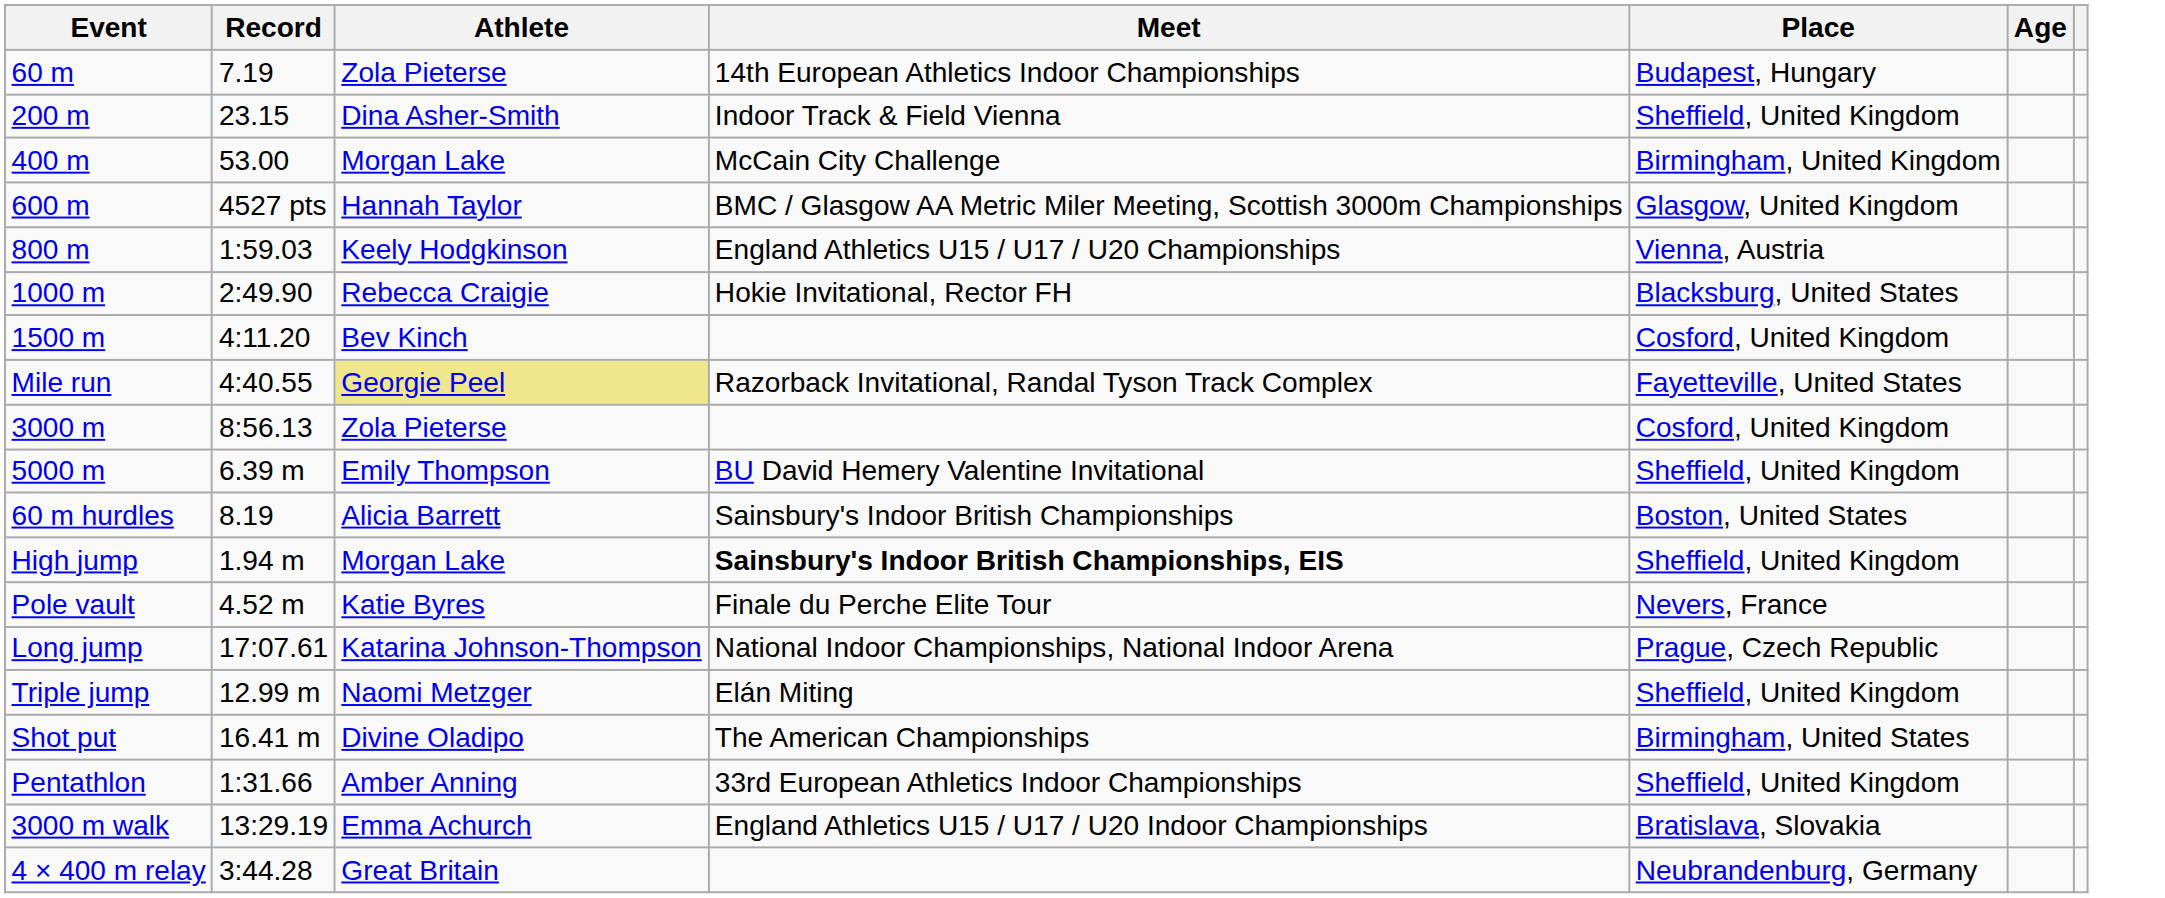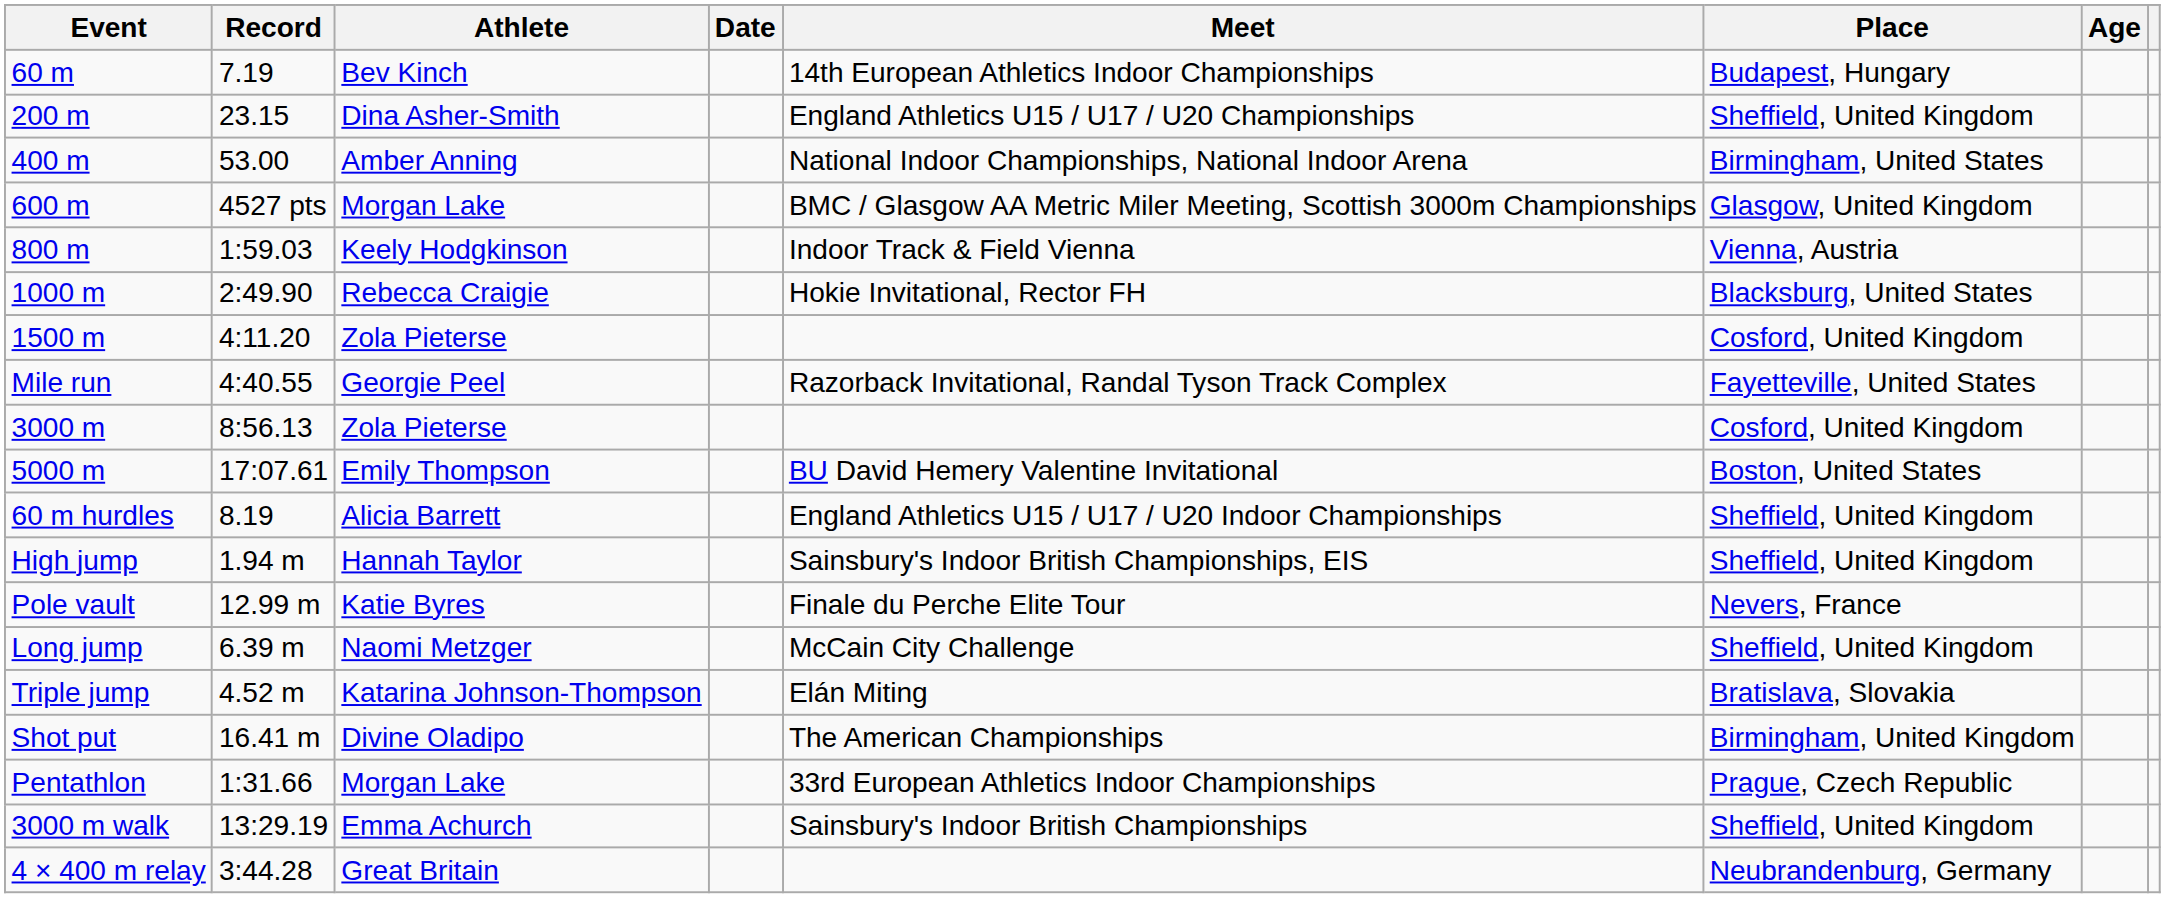 <table class="wikitable sortable" style="font-size: 90%;">
 <tr>
 <th>Event</th>
 <th>Record</th>
 <th>Athlete</th>
+<th>Date</th>
 <th>Meet</th>
 <th>Place</th>
 <th>Age</th>
 <th></th>
 </tr>
 <tr>
 <td><a href='#'>60 m</a></td>
 <td>7.19</td>
-<td><a href='#'>Zola Pieterse</a></td>
+<td><a href='#'>Bev Kinch</a></td>
+<td></td>
 <td>14th European Athletics Indoor Championships</td>
 <td><a href='#'>Budapest</a>, Hungary</td>
 <td></td>
 <td></td>
 </tr>
 <tr>
 <td><a href='#'>200 m</a></td>
 <td>23.15</td>
 <td><a href='#'>Dina Asher-Smith</a></td>
-<td>Indoor Track & Field Vienna</td>
+<td></td>
+<td>England Athletics U15 / U17 / U20 Championships</td>
 <td><a href='#'>Sheffield</a>, United Kingdom</td>
 <td></td>
 <td></td>
 </tr>
 <tr>
 <td><a href='#'>400 m</a></td>
 <td>53.00</td>
-<td><a href='#'>Morgan Lake</a></td>
-<td>McCain City Challenge</td>
-<td><a href='#'>Birmingham</a>, United Kingdom</td>
+<td><a href='#'>Amber Anning</a></td>
+<td></td>
+<td>National Indoor Championships, National Indoor Arena</td>
+<td><a href='#'>Birmingham</a>, United States</td>
 <td></td>
 <td></td>
 </tr>
 <tr>
 <td><a href='#'>600 m</a></td>
 <td>4527 pts</td>
-<td><a href='#'>Hannah Taylor</a></td>
+<td><a href='#'>Morgan Lake</a></td>
+<td></td>
 <td>BMC / Glasgow AA Metric Miler Meeting, Scottish 3000m Championships</td>
 <td><a href='#'>Glasgow</a>, United Kingdom</td>
 <td></td>
 <td></td>
 </tr>
 <tr>
 <td><a href='#'>800 m</a></td>
 <td>1:59.03</td>
 <td><a href='#'>Keely Hodgkinson</a></td>
-<td>England Athletics U15 / U17 / U20 Championships</td>
+<td></td>
+<td>Indoor Track & Field Vienna</td>
 <td><a href='#'>Vienna</a>, Austria</td>
 <td></td>
 <td></td>
 </tr>
 <tr>
 <td><a href='#'>1000 m</a></td>
 <td>2:49.90</td>
 <td><a href='#'>Rebecca Craigie</a></td>
+<td></td>
 <td>Hokie Invitational, Rector FH</td>
 <td><a href='#'>Blacksburg</a>, United States</td>
 <td></td>
 <td></td>
 </tr>
 <tr>
 <td><a href='#'>1500 m</a></td>
 <td>4:11.20</td>
-<td><a href='#'>Bev Kinch</a></td>
+<td><a href='#'>Zola Pieterse</a></td>
+<td></td>
 <td></td>
 <td><a href='#'>Cosford</a>, United Kingdom</td>
 <td></td>
 <td></td>
 </tr>
 <tr>
 <td><a href='#'>Mile run</a></td>
 <td>4:40.55</td>
-<td style="background: khaki;"><a href='#'>Georgie Peel</a></td>
+<td><a href='#'>Georgie Peel</a></td>
+<td></td>
 <td>Razorback Invitational, Randal Tyson Track Complex</td>
 <td><a href='#'>Fayetteville</a>, United States</td>
 <td></td>
 <td></td>
 </tr>
 <tr>
 <td><a href='#'>3000 m</a></td>
 <td>8:56.13</td>
 <td><a href='#'>Zola Pieterse</a></td>
 <td></td>
+<td></td>
 <td><a href='#'>Cosford</a>, United Kingdom</td>
 <td></td>
 <td></td>
 </tr>
 <tr>
 <td><a href='#'>5000 m</a></td>
-<td>6.39 m</td>
+<td>17:07.61</td>
 <td><a href='#'>Emily Thompson</a></td>
+<td></td>
 <td><a href='#'>BU</a> David Hemery Valentine Invitational</td>
-<td><a href='#'>Sheffield</a>, United Kingdom</td>
+<td><a href='#'>Boston</a>, United States</td>
 <td></td>
 <td></td>
 </tr>
 <tr>
 <td><a href='#'>60 m hurdles</a></td>
 <td>8.19</td>
 <td><a href='#'>Alicia Barrett</a></td>
-<td>Sainsbury's Indoor British Championships</td>
-<td><a href='#'>Boston</a>, United States</td>
+<td></td>
+<td>England Athletics U15 / U17 / U20 Indoor Championships</td>
+<td><a href='#'>Sheffield</a>, United Kingdom</td>
 <td></td>
 <td></td>
 </tr>
 <tr>
 <td><a href='#'>High jump</a></td>
 <td>1.94 m</td>
-<td><a href='#'>Morgan Lake</a></td>
-<td><strong>Sainsbury's Indoor British Championships, EIS</strong></td>
+<td><a href='#'>Hannah Taylor</a></td>
+<td></td>
+<td>Sainsbury's Indoor British Championships, EIS</td>
 <td><a href='#'>Sheffield</a>, United Kingdom</td>
 <td></td>
 <td></td>
 </tr>
 <tr>
 <td><a href='#'>Pole vault</a></td>
-<td>4.52 m</td>
+<td>12.99 m</td>
 <td><a href='#'>Katie Byres</a></td>
+<td></td>
 <td>Finale du Perche Elite Tour</td>
 <td><a href='#'>Nevers</a>, France</td>
 <td></td>
 <td></td>
 </tr>
 <tr>
 <td><a href='#'>Long jump</a></td>
-<td>17:07.61</td>
-<td><a href='#'>Katarina Johnson-Thompson</a></td>
-<td>National Indoor Championships, National Indoor Arena</td>
-<td><a href='#'>Prague</a>, Czech Republic</td>
+<td>6.39 m</td>
+<td><a href='#'>Naomi Metzger</a></td>
+<td></td>
+<td>McCain City Challenge</td>
+<td><a href='#'>Sheffield</a>, United Kingdom</td>
 <td></td>
 <td></td>
 </tr>
 <tr>
 <td><a href='#'>Triple jump</a></td>
-<td>12.99 m</td>
-<td><a href='#'>Naomi Metzger</a></td>
+<td>4.52 m</td>
+<td><a href='#'>Katarina Johnson-Thompson</a></td>
+<td></td>
 <td>Elán Miting</td>
-<td><a href='#'>Sheffield</a>, United Kingdom</td>
+<td><a href='#'>Bratislava</a>, Slovakia</td>
 <td></td>
 <td></td>
 </tr>
 <tr>
 <td><a href='#'>Shot put</a></td>
 <td>16.41 m</td>
 <td><a href='#'>Divine Oladipo</a></td>
+<td></td>
 <td>The American Championships</td>
-<td><a href='#'>Birmingham</a>, United States</td>
+<td><a href='#'>Birmingham</a>, United Kingdom</td>
 <td></td>
 <td></td>
 </tr>
 <tr>
 <td><a href='#'>Pentathlon</a></td>
 <td>1:31.66</td>
-<td><a href='#'>Amber Anning</a></td>
+<td><a href='#'>Morgan Lake</a></td>
+<td></td>
 <td>33rd European Athletics Indoor Championships</td>
-<td><a href='#'>Sheffield</a>, United Kingdom</td>
+<td><a href='#'>Prague</a>, Czech Republic</td>
 <td></td>
 <td></td>
 </tr>
 <tr>
 <td><a href='#'>3000 m walk</a></td>
 <td>13:29.19</td>
 <td><a href='#'>Emma Achurch</a></td>
-<td>England Athletics U15 / U17 / U20 Indoor Championships</td>
-<td><a href='#'>Bratislava</a>, Slovakia</td>
+<td></td>
+<td>Sainsbury's Indoor British Championships</td>
+<td><a href='#'>Sheffield</a>, United Kingdom</td>
 <td></td>
 <td></td>
 </tr>
 <tr>
 <td><a href='#'>4 × 400 m relay</a></td>
 <td>3:44.28</td>
 <td><a href='#'>Great Britain</a></td>
 <td></td>
+<td></td>
 <td><a href='#'>Neubrandenburg</a>, Germany</td>
 <td></td>
 <td></td>
 </tr>
 </table>
